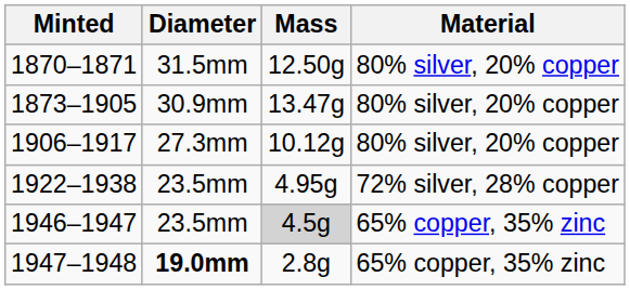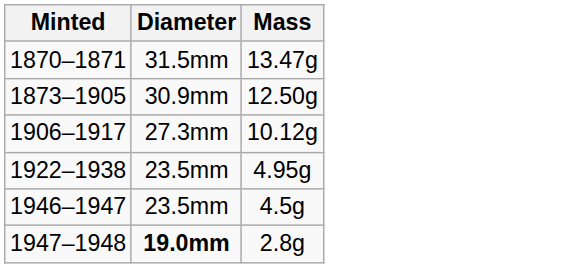 <table class="wikitable sortable">
 <tr>
 <th>Minted</th>
 <th>Diameter</th>
 <th>Mass</th>
-<th class="unsortable">Material</th>
 </tr>
 <tr>
 <td>1870–1871</td>
 <td align="center">31.5mm</td>
-<td align="center">12.50g</td>
-<td>80% <a href='#'>silver</a>, 20% <a href='#'>copper</a></td>
+<td align="center">13.47g</td>
 </tr>
 <tr>
 <td>1873–1905</td>
 <td align="center">30.9mm</td>
-<td align="center">13.47g</td>
-<td>80% silver, 20% copper</td>
+<td align="center">12.50g</td>
 </tr>
 <tr>
 <td>1906–1917</td>
 <td align="center">27.3mm</td>
 <td align="center">10.12g</td>
-<td>80% silver, 20% copper</td>
 </tr>
 <tr>
 <td>1922–1938</td>
 <td align="center">23.5mm</td>
 <td align="center">4.95g</td>
-<td>72% silver, 28% copper</td>
 </tr>
 <tr>
 <td>1946–1947</td>
 <td align="center">23.5mm</td>
-<td align="center" style="background: lightgrey;">4.5g</td>
-<td>65% <a href='#'>copper</a>, 35% <a href='#'>zinc</a></td>
+<td align="center">4.5g</td>
 </tr>
 <tr>
 <td>1947–1948</td>
 <td align="center"><strong>19.0mm</strong></td>
 <td align="center">2.8g</td>
-<td>65% copper, 35% zinc</td>
 </tr>
 </table>
